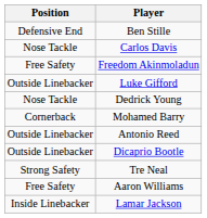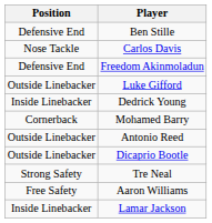 <table class="wikitable" style="text-align: center;">
 <tr>
 <th>Position</th>
 <th>Player</th>
 </tr>
 <tr>
 <td>Defensive End</td>
 <td>Ben Stille</td>
 </tr>
 <tr>
 <td>Nose Tackle</td>
 <td><a href='#'>Carlos Davis</a></td>
 </tr>
 <tr>
-<td>Free Safety</td>
+<td>Defensive End</td>
 <td><a href='#'>Freedom Akinmoladun</a></td>
 </tr>
 <tr>
 <td>Outside Linebacker</td>
 <td><a href='#'>Luke Gifford</a></td>
 </tr>
 <tr>
-<td>Nose Tackle</td>
+<td>Inside Linebacker</td>
 <td>Dedrick Young</td>
 </tr>
 <tr>
 <td>Cornerback</td>
 <td>Mohamed Barry</td>
 </tr>
 <tr>
 <td>Outside Linebacker</td>
 <td>Antonio Reed</td>
 </tr>
 <tr>
 <td>Outside Linebacker</td>
 <td><a href='#'>Dicaprio Bootle</a></td>
 </tr>
 <tr>
 <td>Strong Safety</td>
 <td>Tre Neal</td>
 </tr>
 <tr>
 <td>Free Safety</td>
 <td>Aaron Williams</td>
 </tr>
 <tr>
 <td>Inside Linebacker</td>
 <td><a href='#'>Lamar Jackson</a></td>
 </tr>
 </table>
